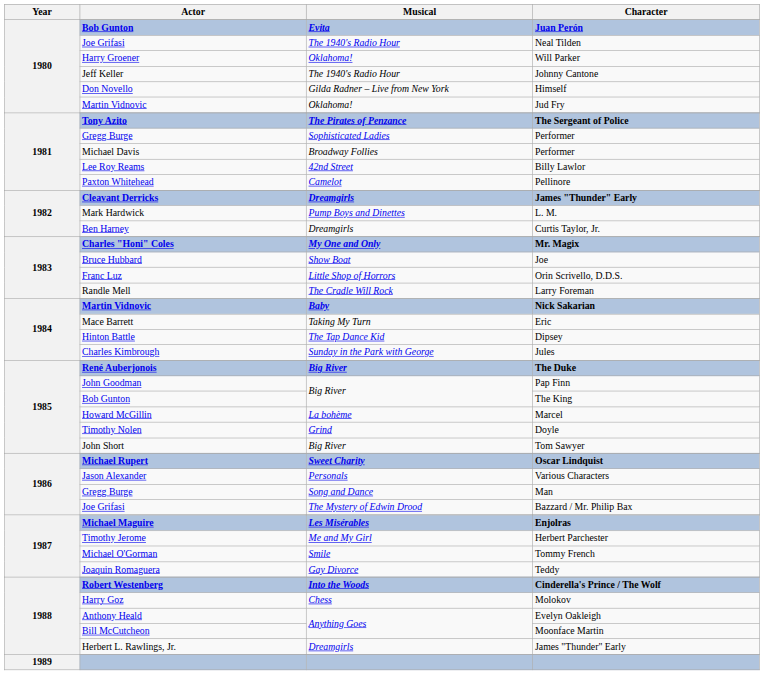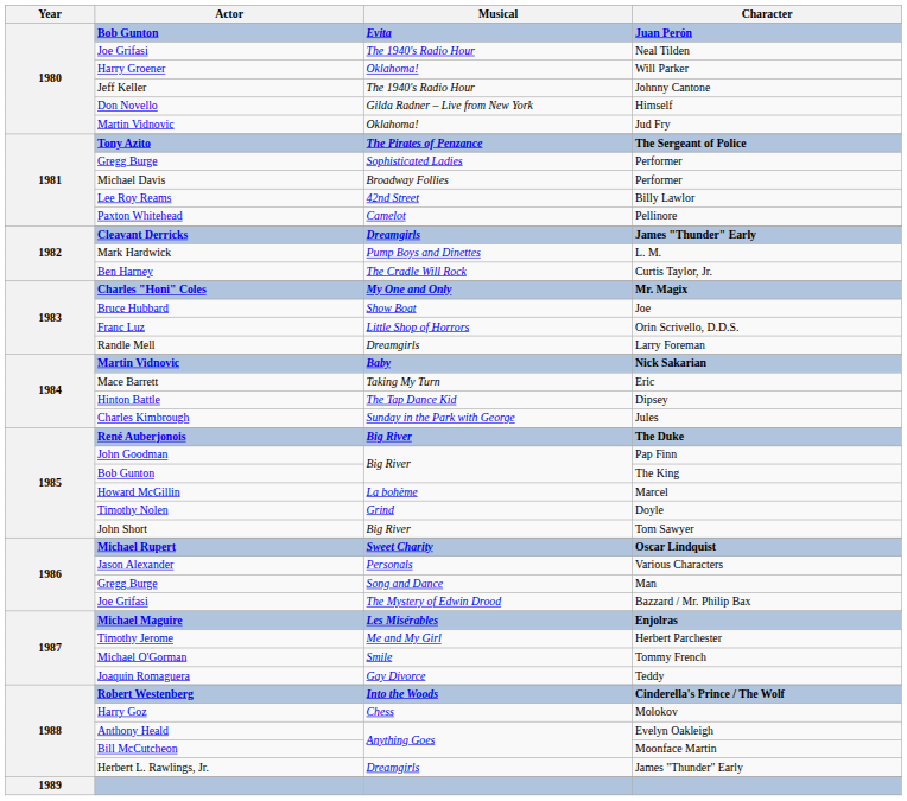 <table class="wikitable" style="width:98%;">
 <tr style="background:#bebebe;">
 <th style="width:10%;">Year</th>
 <th style="width:30%;">Actor</th>
 <th style="width:30%;">Musical</th>
 <th style="width:30%;">Character</th>
 </tr>
 <tr>
 <th rowspan="7">1980</th>
 </tr>
 <tr style="background:#B0C4DE">
 <td><strong><a href='#'>Bob Gunton</a></strong></td>
 <td><strong><em><a href='#'>Evita</a></em></strong></td>
 <td><strong><a href='#'>Juan Perón</a> </strong></td>
 </tr>
 <tr>
 <td><a href='#'>Joe Grifasi</a></td>
 <td><em><a href='#'>The 1940's Radio Hour</a></em></td>
 <td>Neal Tilden</td>
 </tr>
 <tr>
 <td><a href='#'>Harry Groener</a></td>
 <td><em><a href='#'>Oklahoma!</a></em></td>
 <td>Will Parker</td>
 </tr>
 <tr>
 <td>Jeff Keller</td>
 <td><em>The 1940's Radio Hour</em></td>
 <td>Johnny Cantone</td>
 </tr>
 <tr>
 <td><a href='#'>Don Novello</a></td>
 <td><em>Gilda Radner – Live from New York</em></td>
 <td>Himself</td>
 </tr>
 <tr>
 <td><a href='#'>Martin Vidnovic</a></td>
 <td><em>Oklahoma!</em></td>
 <td>Jud Fry</td>
 </tr>
 <tr>
 <th rowspan="6">1981</th>
 </tr>
 <tr style="background:#B0C4DE">
 <td><strong><a href='#'>Tony Azito</a></strong></td>
 <td><strong><em><a href='#'>The Pirates of Penzance</a></em></strong></td>
 <td><strong>The Sergeant of Police </strong></td>
 </tr>
 <tr>
 <td><a href='#'>Gregg Burge</a></td>
 <td><em><a href='#'>Sophisticated Ladies</a></em></td>
 <td>Performer</td>
 </tr>
 <tr>
 <td>Michael Davis</td>
 <td><em>Broadway Follies</em></td>
 <td>Performer</td>
 </tr>
 <tr>
 <td><a href='#'>Lee Roy Reams</a></td>
 <td><em><a href='#'>42nd Street</a></em></td>
 <td>Billy Lawlor</td>
 </tr>
 <tr>
 <td><a href='#'>Paxton Whitehead</a></td>
 <td><em><a href='#'>Camelot</a></em></td>
 <td>Pellinore</td>
 </tr>
 <tr>
 <th rowspan="4">1982</th>
 </tr>
 <tr style="background:#B0C4DE">
 <td><strong><a href='#'>Cleavant Derricks</a></strong></td>
 <td><strong><em><a href='#'>Dreamgirls</a></em></strong></td>
 <td><strong>James "Thunder" Early </strong></td>
 </tr>
 <tr>
 <td>Mark Hardwick</td>
 <td><em><a href='#'>Pump Boys and Dinettes</a></em></td>
 <td>L. M.</td>
 </tr>
 <tr>
 <td><a href='#'>Ben Harney</a></td>
-<td><em>Dreamgirls</em></td>
+<td><em><a href='#'>The Cradle Will Rock</a></em></td>
 <td>Curtis Taylor, Jr.</td>
 </tr>
 <tr>
 <th rowspan="5">1983</th>
 </tr>
 <tr style="background:#B0C4DE">
 <td><strong><a href='#'>Charles "Honi" Coles</a></strong></td>
 <td><strong><em><a href='#'>My One and Only</a></em></strong></td>
 <td><strong>Mr. Magix </strong></td>
 </tr>
 <tr>
 <td><a href='#'>Bruce Hubbard</a></td>
 <td><em><a href='#'>Show Boat</a></em></td>
 <td>Joe</td>
 </tr>
 <tr>
 <td><a href='#'>Franc Luz</a></td>
 <td><em><a href='#'>Little Shop of Horrors</a></em></td>
 <td>Orin Scrivello, D.D.S.</td>
 </tr>
 <tr>
 <td>Randle Mell</td>
-<td><em><a href='#'>The Cradle Will Rock</a></em></td>
+<td><em>Dreamgirls</em></td>
 <td>Larry Foreman</td>
 </tr>
 <tr>
 <th rowspan="5">1984</th>
 </tr>
 <tr style="background:#B0C4DE">
 <td><strong><a href='#'>Martin Vidnovic</a></strong></td>
 <td><strong><em><a href='#'>Baby</a></em></strong></td>
 <td><strong>Nick Sakarian</strong></td>
 </tr>
 <tr>
 <td>Mace Barrett</td>
 <td><em>Taking My Turn</em></td>
 <td>Eric</td>
 </tr>
 <tr>
 <td><a href='#'>Hinton Battle</a></td>
 <td><em><a href='#'>The Tap Dance Kid</a></em></td>
 <td>Dipsey</td>
 </tr>
 <tr>
 <td><a href='#'>Charles Kimbrough</a></td>
 <td><em><a href='#'>Sunday in the Park with George</a></em></td>
 <td>Jules</td>
 </tr>
 <tr>
 <th rowspan="7">1985</th>
 </tr>
 <tr style="background:#B0C4DE">
 <td><strong><a href='#'>René Auberjonois</a></strong></td>
 <td><strong><em><a href='#'>Big River</a></em></strong></td>
 <td><strong>The Duke </strong></td>
 </tr>
 <tr>
 <td><a href='#'>John Goodman</a></td>
 <td rowspan="2"><em>Big River</em></td>
 <td>Pap Finn</td>
 </tr>
 <tr>
 <td><a href='#'>Bob Gunton</a></td>
 <td>The King</td>
 </tr>
 <tr>
 <td><a href='#'>Howard McGillin</a></td>
 <td><em><a href='#'>La bohème</a></em></td>
 <td>Marcel</td>
 </tr>
 <tr>
 <td><a href='#'>Timothy Nolen</a></td>
 <td><em><a href='#'>Grind</a></em></td>
 <td>Doyle</td>
 </tr>
 <tr>
 <td>John Short</td>
 <td><em>Big River</em></td>
 <td>Tom Sawyer</td>
 </tr>
 <tr>
 <th rowspan="5">1986</th>
 </tr>
 <tr style="background:#B0C4DE">
 <td><strong><a href='#'>Michael Rupert</a></strong></td>
 <td><strong><em><a href='#'>Sweet Charity</a></em></strong></td>
 <td><strong>Oscar Lindquist </strong></td>
 </tr>
 <tr>
 <td><a href='#'>Jason Alexander</a></td>
 <td><em><a href='#'>Personals</a></em></td>
 <td>Various Characters</td>
 </tr>
 <tr>
 <td><a href='#'>Gregg Burge</a></td>
 <td><em><a href='#'>Song and Dance</a></em></td>
 <td>Man</td>
 </tr>
 <tr>
 <td><a href='#'>Joe Grifasi</a></td>
 <td><em><a href='#'>The Mystery of Edwin Drood</a></em></td>
 <td>Bazzard / Mr. Philip Bax</td>
 </tr>
 <tr>
 <th rowspan="5">1987</th>
 </tr>
 <tr style="background:#B0C4DE">
 <td><strong><a href='#'>Michael Maguire</a></strong></td>
 <td><strong><em><a href='#'>Les Misérables</a></em></strong></td>
 <td><strong>Enjolras </strong></td>
 </tr>
 <tr>
 <td><a href='#'>Timothy Jerome</a></td>
 <td><em><a href='#'>Me and My Girl</a></em></td>
 <td>Herbert Parchester</td>
 </tr>
 <tr>
 <td><a href='#'>Michael O'Gorman</a></td>
 <td><em><a href='#'>Smile</a></em></td>
 <td>Tommy French</td>
 </tr>
 <tr>
 <td><a href='#'>Joaquin Romaguera</a></td>
 <td><em><a href='#'>Gay Divorce</a></em></td>
 <td>Teddy</td>
 </tr>
 <tr>
 <th rowspan="6">1988</th>
 </tr>
 <tr style="background:#B0C4DE">
 <td><strong><a href='#'>Robert Westenberg</a></strong></td>
 <td><strong><em><a href='#'>Into the Woods</a></em></strong></td>
 <td><strong>Cinderella's Prince / The Wolf </strong></td>
 </tr>
 <tr>
 <td><a href='#'>Harry Goz</a></td>
 <td><em><a href='#'>Chess</a></em></td>
 <td>Molokov</td>
 </tr>
 <tr>
 <td><a href='#'>Anthony Heald</a></td>
 <td rowspan="2"><em><a href='#'>Anything Goes</a></em></td>
 <td>Evelyn Oakleigh</td>
 </tr>
 <tr>
 <td><a href='#'>Bill McCutcheon</a></td>
 <td>Moonface Martin</td>
 </tr>
 <tr>
 <td>Herbert L. Rawlings, Jr.</td>
 <td><em><a href='#'>Dreamgirls</a></em></td>
 <td>James "Thunder" Early</td>
 </tr>
 <tr>
 <th rowspan="2">1989</th>
 </tr>
 <tr style="background:#B0C4DE">
 <td></td>
 <td></td>
 <td></td>
 </tr>
 </table>
